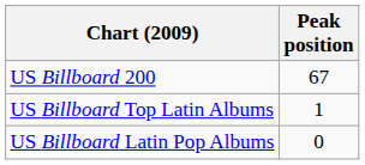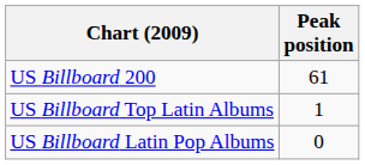 <table class="wikitable">
 <tr>
 <th>Chart (2009)</th>
 <th>Peak<br>position</th>
 </tr>
 <tr>
 <td><a href='#'>US <em>Billboard</em> 200</a></td>
-<td align="center">67</td>
+<td align="center">61</td>
 </tr>
 <tr>
 <td><a href='#'>US <em>Billboard</em> Top Latin Albums</a></td>
 <td align="center">1</td>
 </tr>
 <tr>
 <td><a href='#'>US <em>Billboard</em> Latin Pop Albums</a></td>
 <td align="center">0</td>
 </tr>
 </table>
